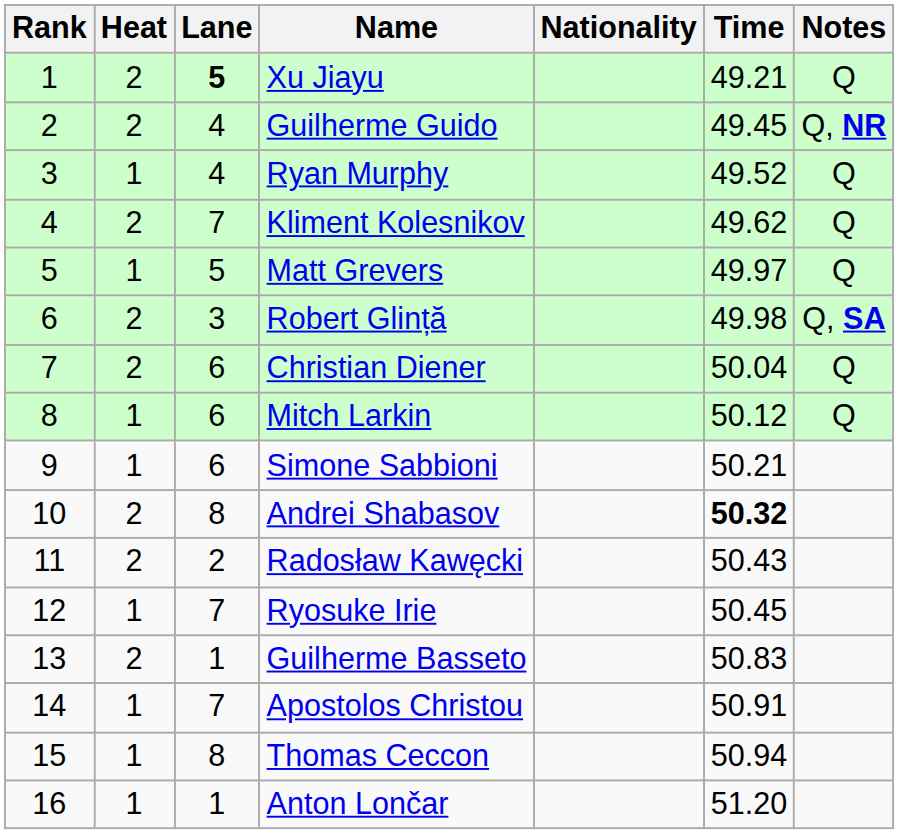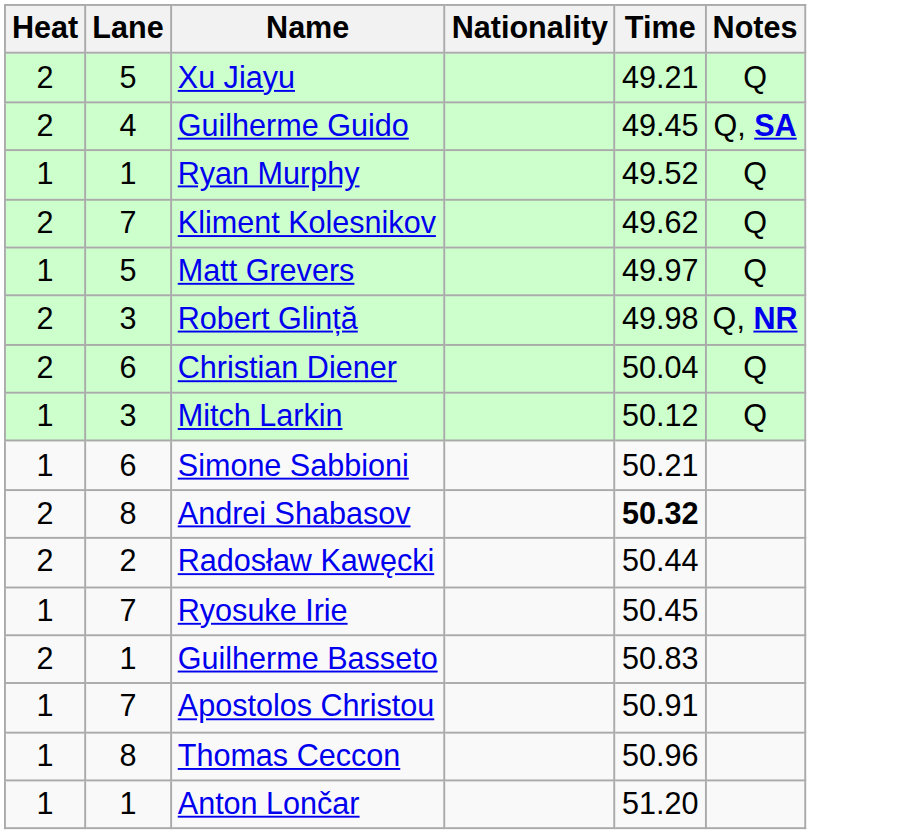 <table class="wikitable sortable" style="text-align:center">
 <tr>
-<th>Rank</th>
 <th>Heat</th>
 <th>Lane</th>
 <th>Name</th>
 <th>Nationality</th>
 <th>Time</th>
 <th>Notes</th>
 </tr>
 <tr bgcolor=ccffcc>
-<td>1</td>
 <td>2</td>
-<td><strong>5</strong></td>
+<td>5</td>
 <td align=left><a href='#'>Xu Jiayu</a></td>
 <td align=left></td>
 <td>49.21</td>
 <td>Q</td>
 </tr>
 <tr bgcolor=ccffcc>
 <td>2</td>
-<td>2</td>
 <td>4</td>
 <td align=left><a href='#'>Guilherme Guido</a></td>
 <td align=left></td>
 <td>49.45</td>
-<td>Q, <strong><a href='#'>NR</a></strong></td>
+<td>Q, <strong><a href='#'>SA</a></strong></td>
 </tr>
 <tr bgcolor=ccffcc>
-<td>3</td>
 <td>1</td>
-<td>4</td>
+<td>1</td>
 <td align=left><a href='#'>Ryan Murphy</a></td>
 <td align=left></td>
 <td>49.52</td>
 <td>Q</td>
 </tr>
 <tr bgcolor=ccffcc>
-<td>4</td>
 <td>2</td>
 <td>7</td>
 <td align=left><a href='#'>Kliment Kolesnikov</a></td>
 <td align=left></td>
 <td>49.62</td>
 <td>Q</td>
 </tr>
 <tr bgcolor=ccffcc>
-<td>5</td>
 <td>1</td>
 <td>5</td>
 <td align=left><a href='#'>Matt Grevers</a></td>
 <td align=left></td>
 <td>49.97</td>
 <td>Q</td>
 </tr>
 <tr bgcolor=ccffcc>
-<td>6</td>
 <td>2</td>
 <td>3</td>
 <td align=left><a href='#'>Robert Glință</a></td>
 <td align=left></td>
 <td>49.98</td>
-<td>Q, <strong><a href='#'>SA</a></strong></td>
+<td>Q, <strong><a href='#'>NR</a></strong></td>
 </tr>
 <tr bgcolor=ccffcc>
-<td>7</td>
 <td>2</td>
 <td>6</td>
 <td align=left><a href='#'>Christian Diener</a></td>
 <td align=left></td>
 <td>50.04</td>
 <td>Q</td>
 </tr>
 <tr bgcolor=ccffcc>
-<td>8</td>
 <td>1</td>
-<td>6</td>
+<td>3</td>
 <td align=left><a href='#'>Mitch Larkin</a></td>
 <td align=left></td>
 <td>50.12</td>
 <td>Q</td>
 </tr>
 <tr>
-<td>9</td>
 <td>1</td>
 <td>6</td>
 <td align=left><a href='#'>Simone Sabbioni</a></td>
 <td align=left></td>
 <td>50.21</td>
 <td></td>
 </tr>
 <tr>
-<td>10</td>
 <td>2</td>
 <td>8</td>
 <td align=left><a href='#'>Andrei Shabasov</a></td>
 <td align=left></td>
 <td><strong>50.32</strong></td>
 <td></td>
 </tr>
 <tr>
-<td>11</td>
 <td>2</td>
 <td>2</td>
 <td align=left><a href='#'>Radosław Kawęcki</a></td>
 <td align=left></td>
-<td>50.43</td>
+<td>50.44</td>
 <td></td>
 </tr>
 <tr>
-<td>12</td>
 <td>1</td>
 <td>7</td>
 <td align=left><a href='#'>Ryosuke Irie</a></td>
 <td align=left></td>
 <td>50.45</td>
 <td></td>
 </tr>
 <tr>
-<td>13</td>
 <td>2</td>
 <td>1</td>
 <td align=left><a href='#'>Guilherme Basseto</a></td>
 <td align=left></td>
 <td>50.83</td>
 <td></td>
 </tr>
 <tr>
-<td>14</td>
 <td>1</td>
 <td>7</td>
 <td align=left><a href='#'>Apostolos Christou</a></td>
 <td align=left></td>
 <td>50.91</td>
 <td></td>
 </tr>
 <tr>
-<td>15</td>
 <td>1</td>
 <td>8</td>
 <td align=left><a href='#'>Thomas Ceccon</a></td>
 <td align=left></td>
-<td>50.94</td>
+<td>50.96</td>
 <td></td>
 </tr>
 <tr>
-<td>16</td>
 <td>1</td>
 <td>1</td>
 <td align=left><a href='#'>Anton Lončar</a></td>
 <td align=left></td>
 <td>51.20</td>
 <td></td>
 </tr>
 </table>
